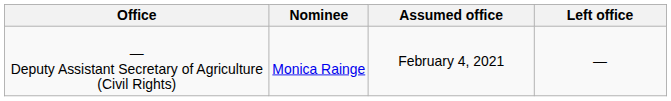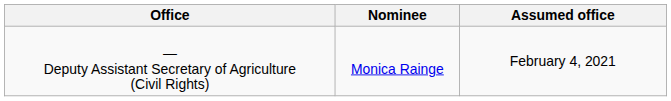 <table class="wikitable sortable" style="text-align:center">
 <tr>
 <th style="width:40%;">Office</th>
 <th style="width:15%;">Nominee</th>
 <th style="width:25%;" data-sort-type="date">Assumed office</th>
-<th style="width:20%;" data-sort-type="date">Left office</th>
 </tr>
 <tr>
 <td><br>—<br>Deputy Assistant Secretary of Agriculture<br>(Civil Rights)</td>
 <td><br><a href='#'>Monica Rainge</a></td>
 <td>February 4, 2021</td>
-<td>—</td>
 </tr>
 </table>
